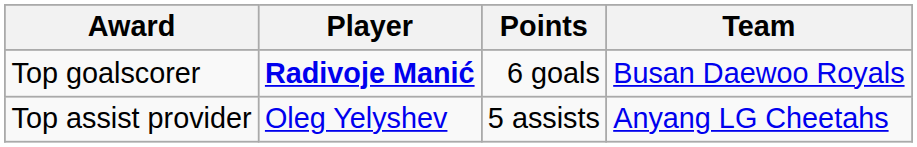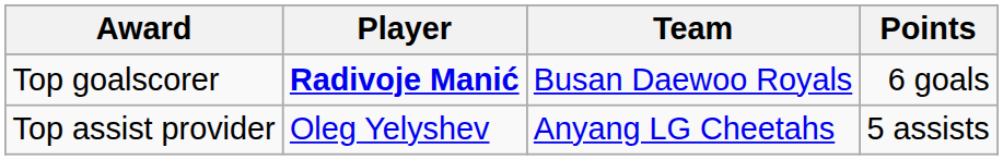 <table class="wikitable">
 <tr>
 <th>Award</th>
 <th>Player</th>
+<th>Team</th>
 <th>Points</th>
-<th>Team</th>
 </tr>
 <tr>
 <td>Top goalscorer</td>
 <td><strong> <a href='#'>Radivoje Manić</a></strong></td>
+<td><a href='#'>Busan Daewoo Royals</a></td>
 <td align="right">6 goals</td>
-<td><a href='#'>Busan Daewoo Royals</a></td>
 </tr>
 <tr>
 <td>Top assist provider</td>
 <td> <a href='#'>Oleg Yelyshev</a></td>
+<td><a href='#'>Anyang LG Cheetahs</a></td>
 <td align="right">5 assists</td>
-<td><a href='#'>Anyang LG Cheetahs</a></td>
 </tr>
 </table>
